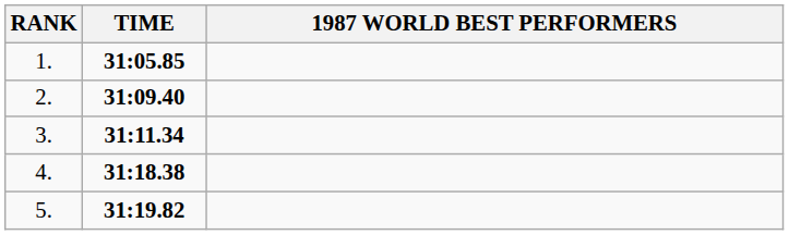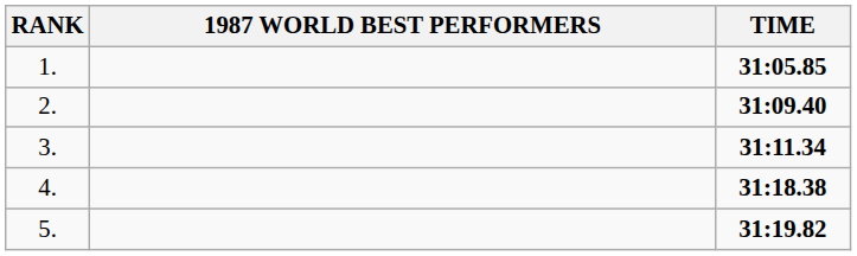 <table class="wikitable" style="border-collapse: collapse; font-size: 90%;">
 <tr>
 <th>RANK</th>
+<th align="center" style="width: 25em">1987 WORLD BEST PERFORMERS</th>
 <th align="center" style="width: 5em">TIME</th>
-<th align="center" style="width: 25em">1987 WORLD BEST PERFORMERS</th>
 </tr>
 <tr>
 <td align="center">1.</td>
+<td></td>
 <td align="center"><strong>31:05.85</strong></td>
-<td></td>
 </tr>
 <tr>
 <td align="center">2.</td>
+<td></td>
 <td align="center"><strong>31:09.40</strong></td>
-<td></td>
 </tr>
 <tr>
 <td align="center">3.</td>
+<td></td>
 <td align="center"><strong>31:11.34</strong></td>
-<td></td>
 </tr>
 <tr>
 <td align="center">4.</td>
+<td></td>
 <td align="center"><strong>31:18.38</strong></td>
-<td></td>
 </tr>
 <tr>
 <td align="center">5.</td>
+<td></td>
 <td align="center"><strong>31:19.82</strong></td>
-<td></td>
 </tr>
 </table>
